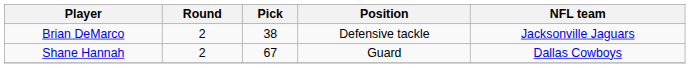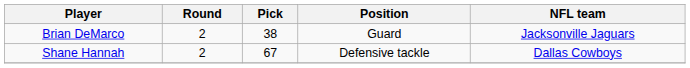 <table class="wikitable" width="70%">
 <tr>
 <th>Player</th>
 <th>Round</th>
 <th>Pick</th>
 <th>Position</th>
 <th>NFL team</th>
 </tr>
 <tr align="center" bgcolor="">
 <td><a href='#'>Brian DeMarco</a></td>
 <td>2</td>
 <td>38</td>
-<td>Defensive tackle</td>
+<td>Guard</td>
 <td><a href='#'>Jacksonville Jaguars</a></td>
 </tr>
 <tr align="center" bgcolor="">
 <td><a href='#'>Shane Hannah</a></td>
 <td>2</td>
 <td>67</td>
-<td>Guard</td>
+<td>Defensive tackle</td>
 <td><a href='#'>Dallas Cowboys</a></td>
 </tr>
 <tr>
 </tr>
 </table>
